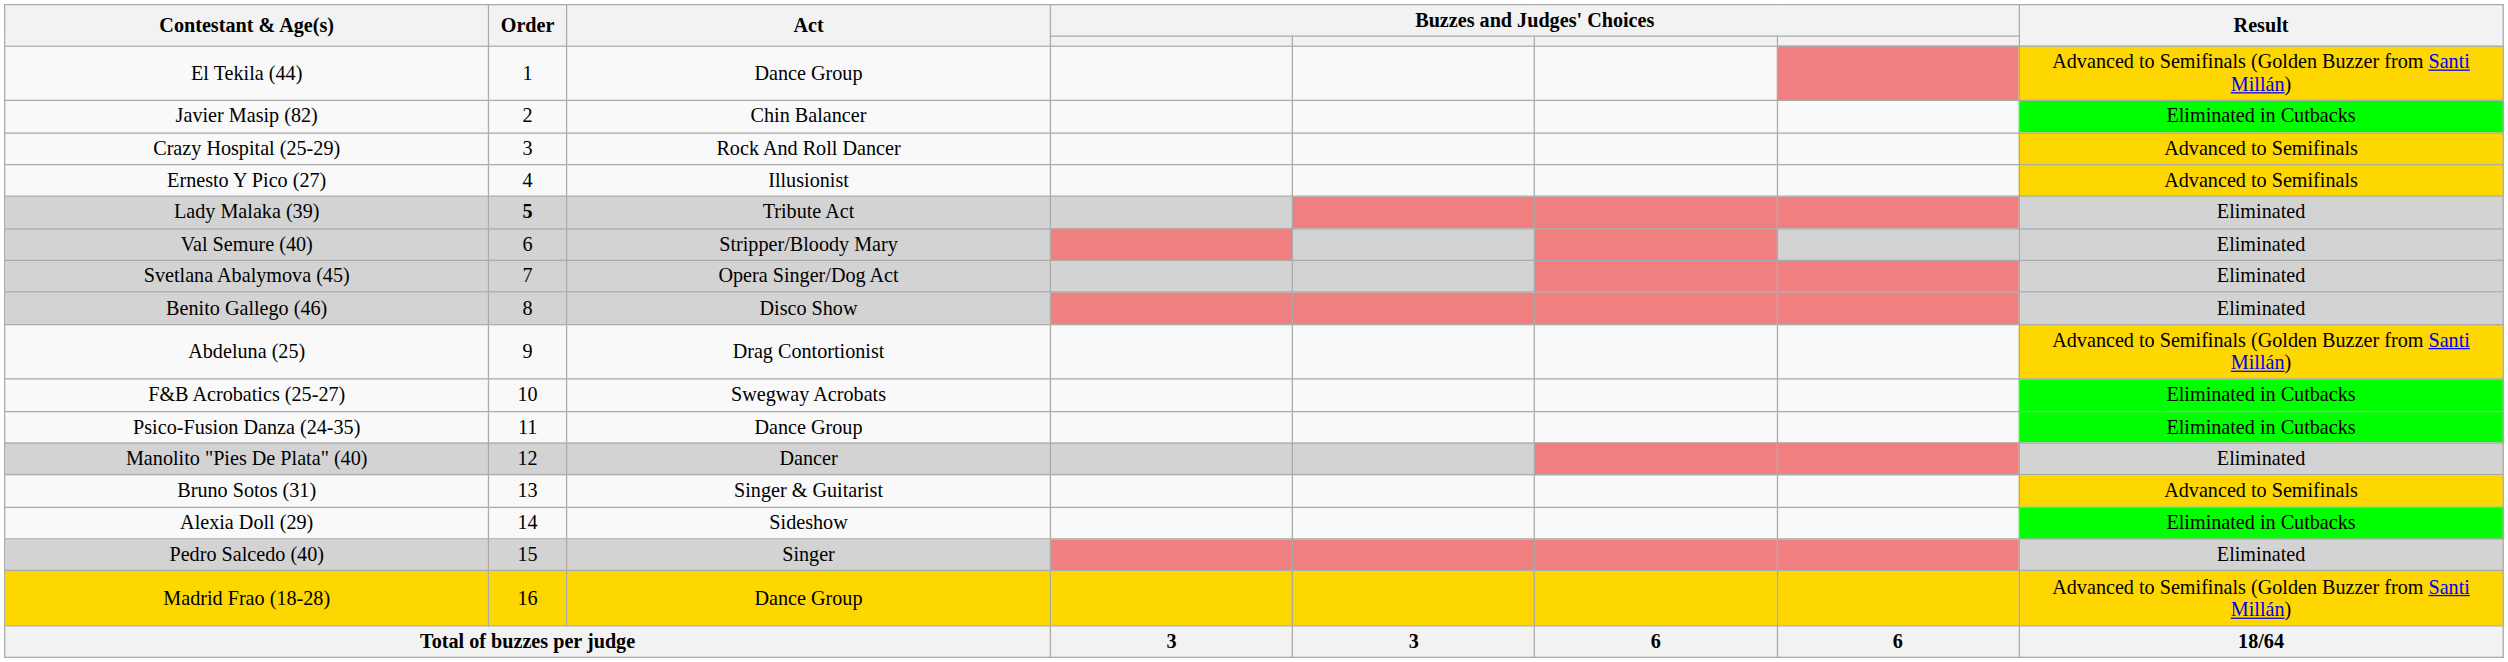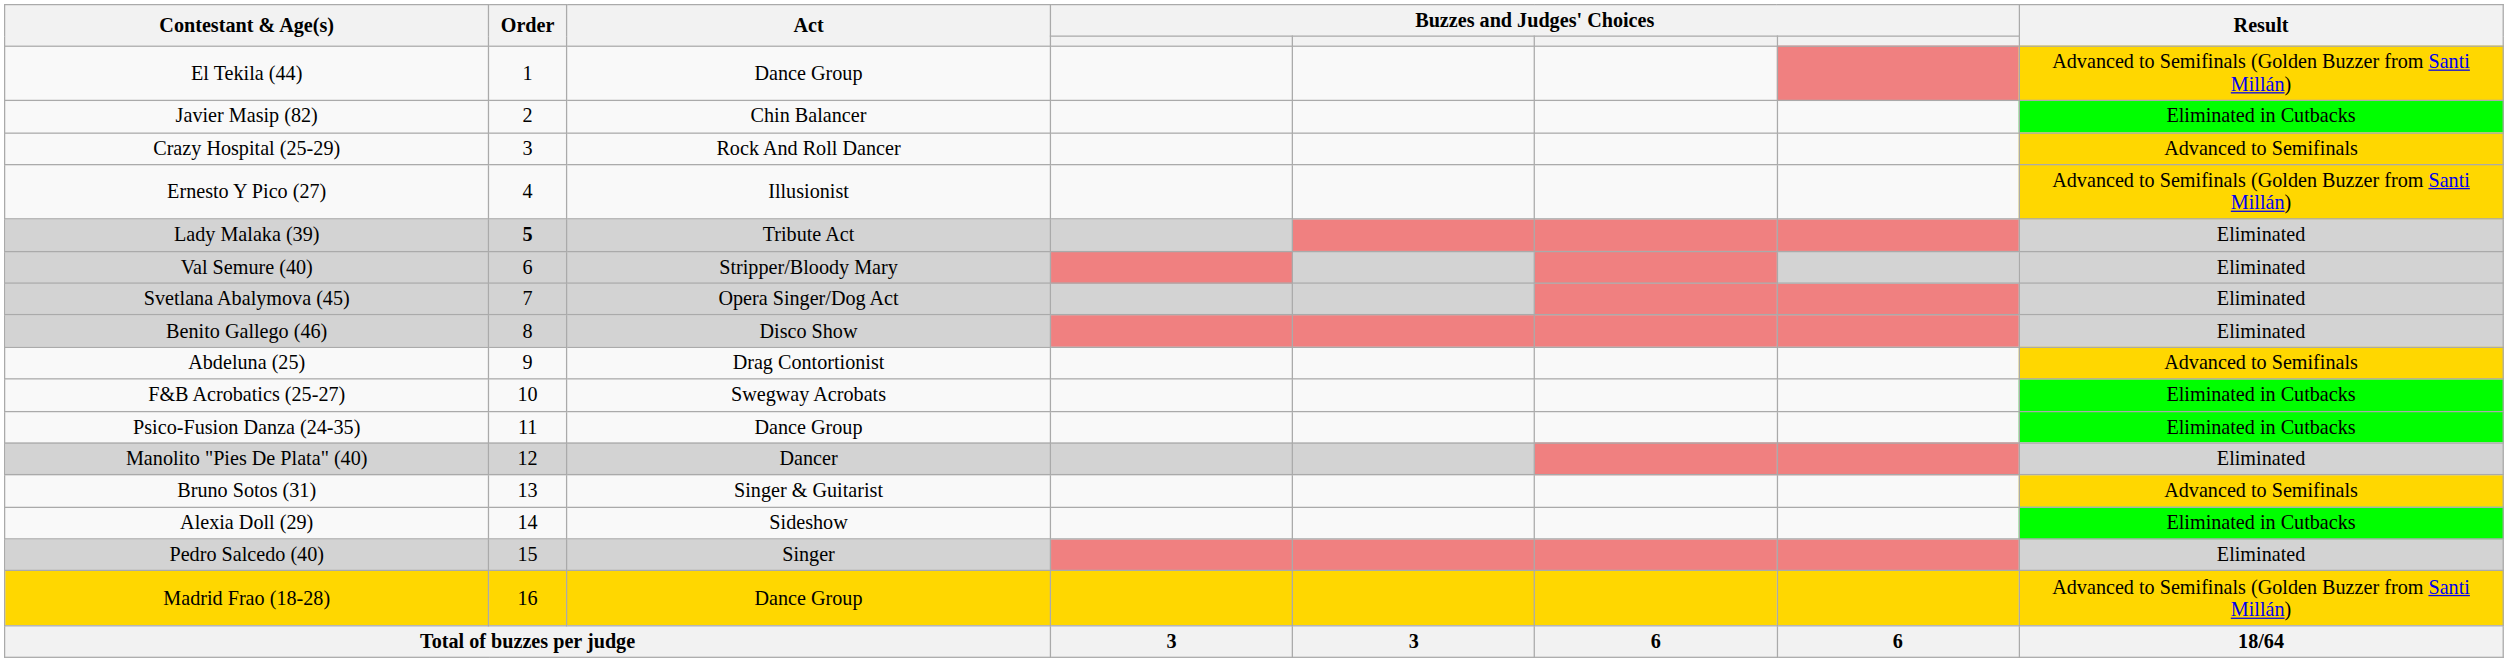 <table class="wikitable sortable" style="width:100%; text-align:center;">
 <tr>
 <th scope="col" rowspan="2"  style="width:15%;">Contestant & Age(s)</th>
 <th scope="col" rowspan="2"  data-sort-type="number" style="width:2%;">Order</th>
 <th scope="col" rowspan="2" class="unsortable"  style="width:15%;">Act</th>
 <th scope="col" colspan="4" class="unsortable" style="width:30%;">Buzzes and Judges' Choices</th>
 <th scope="col" rowspan="2" style="width:15%;">Result</th>
 </tr>
 <tr>
 <th width="100"></th>
 <th width="100"></th>
 <th width="100"></th>
 <th width="100"></th>
 </tr>
 <tr>
 <td>El Tekila (44)</td>
 <td>1</td>
 <td>Dance Group</td>
 <td></td>
 <td></td>
 <td></td>
 <td style="background:#F08080"></td>
 <td style="background:gold">Advanced to Semifinals (Golden Buzzer from <a href='#'>Santi Millán</a>)</td>
 </tr>
 <tr>
 <td>Javier Masip (82)</td>
 <td>2</td>
 <td>Chin Balancer</td>
 <td></td>
 <td></td>
 <td></td>
 <td></td>
 <td style="background:lime">Eliminated in Cutbacks</td>
 </tr>
 <tr>
 <td>Crazy Hospital (25-29)</td>
 <td>3</td>
 <td>Rock And Roll Dancer</td>
 <td></td>
 <td></td>
 <td></td>
 <td></td>
 <td style="background:gold">Advanced to Semifinals</td>
 </tr>
 <tr>
 <td>Ernesto Y Pico (27)</td>
 <td>4</td>
 <td>Illusionist</td>
 <td></td>
 <td></td>
 <td></td>
 <td></td>
-<td style="background:gold">Advanced to Semifinals</td>
+<td style="background:gold">Advanced to Semifinals (Golden Buzzer from <a href='#'>Santi Millán</a>)</td>
 </tr>
 <tr bgcolor=lightgrey>
 <td>Lady Malaka (39)</td>
 <td><strong>5</strong></td>
 <td>Tribute Act</td>
 <td></td>
 <td style="background:#F08080"></td>
 <td style="background:#F08080"></td>
 <td style="background:#F08080"></td>
 <td style="background:">Eliminated</td>
 </tr>
 <tr bgcolor=lightgrey>
 <td>Val Semure (40)</td>
 <td>6</td>
 <td>Stripper/Bloody Mary</td>
 <td style="background:#F08080"></td>
 <td></td>
 <td style="background:#F08080"></td>
 <td></td>
 <td style="background:">Eliminated</td>
 </tr>
 <tr bgcolor=lightgrey>
 <td>Svetlana Abalymova (45)</td>
 <td>7</td>
 <td>Opera Singer/Dog Act</td>
 <td></td>
 <td></td>
 <td style="background:#F08080"></td>
 <td style="background:#F08080"></td>
 <td style="background:">Eliminated</td>
 </tr>
 <tr bgcolor=lightgrey>
 <td>Benito Gallego (46)</td>
 <td>8</td>
 <td>Disco Show</td>
 <td style="background:#F08080"></td>
 <td style="background:#F08080"></td>
 <td style="background:#F08080"></td>
 <td style="background:#F08080"></td>
 <td style="background:">Eliminated</td>
 </tr>
 <tr>
 <td>Abdeluna (25)</td>
 <td>9</td>
 <td>Drag Contortionist</td>
 <td></td>
 <td></td>
 <td></td>
 <td></td>
-<td style="background:gold">Advanced to Semifinals (Golden Buzzer from <a href='#'>Santi Millán</a>)</td>
+<td style="background:gold">Advanced to Semifinals</td>
 </tr>
 <tr>
 <td>F&B Acrobatics (25-27)</td>
 <td>10</td>
 <td>Swegway Acrobats</td>
 <td></td>
 <td></td>
 <td></td>
 <td></td>
 <td style="background:lime">Eliminated in Cutbacks</td>
 </tr>
 <tr>
 <td>Psico-Fusion Danza (24-35)</td>
 <td>11</td>
 <td>Dance Group</td>
 <td></td>
 <td></td>
 <td></td>
 <td></td>
 <td style="background:lime">Eliminated in Cutbacks</td>
 </tr>
 <tr bgcolor=lightgrey>
 <td>Manolito "Pies De Plata" (40)</td>
 <td>12</td>
 <td>Dancer</td>
 <td></td>
 <td></td>
 <td style="background:#F08080"></td>
 <td style="background:#F08080"></td>
 <td style="background:">Eliminated</td>
 </tr>
 <tr>
 <td>Bruno Sotos (31)</td>
 <td>13</td>
 <td>Singer & Guitarist</td>
 <td></td>
 <td></td>
 <td></td>
 <td></td>
 <td style="background:gold">Advanced to Semifinals</td>
 </tr>
 <tr>
 <td>Alexia Doll (29)</td>
 <td>14</td>
 <td>Sideshow</td>
 <td></td>
 <td></td>
 <td></td>
 <td></td>
 <td style="background:lime">Eliminated in Cutbacks</td>
 </tr>
 <tr bgcolor=lightgrey>
 <td>Pedro Salcedo (40)</td>
 <td>15</td>
 <td>Singer</td>
 <td style="background:#F08080"></td>
 <td style="background:#F08080"></td>
 <td style="background:#F08080"></td>
 <td style="background:#F08080"></td>
 <td style="background:">Eliminated</td>
 </tr>
 <tr bgcolor=gold>
 <td>Madrid Frao (18-28) </td>
 <td>16</td>
 <td>Dance Group</td>
 <td></td>
 <td></td>
 <td></td>
 <td></td>
 <td style="background:gold">Advanced to Semifinals (Golden Buzzer from <a href='#'>Santi Millán</a>)</td>
 </tr>
 <tr>
 <th colspan="3">Total of buzzes per judge</th>
 <th>3</th>
 <th>3</th>
 <th>6</th>
 <th>6</th>
 <th>18/64</th>
 </tr>
 </table>
